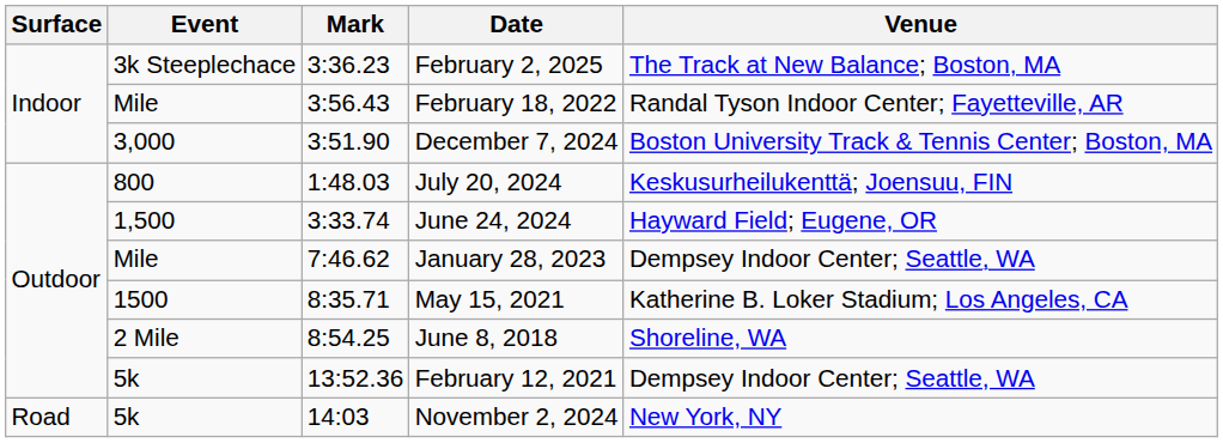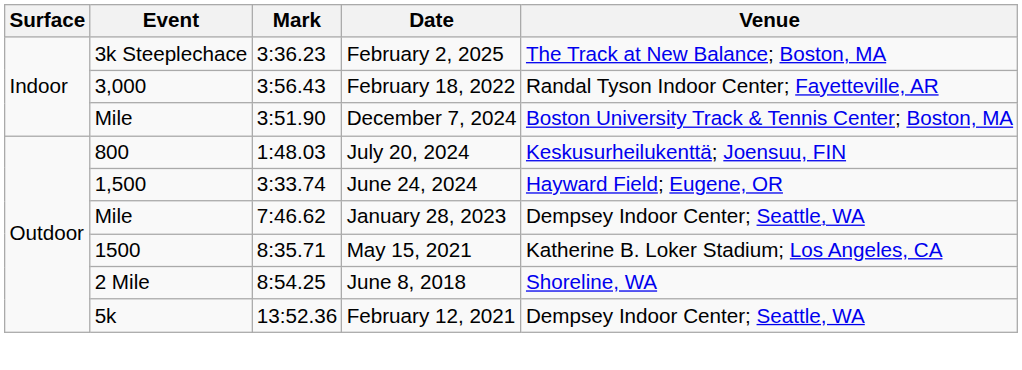 <table class="wikitable">
 <tr>
 <th>Surface</th>
 <th>Event</th>
 <th>Mark</th>
 <th>Date</th>
 <th>Venue</th>
 </tr>
 <tr>
 <td rowspan="3">Indoor</td>
 <td>3k Steeplechace</td>
 <td>3:36.23</td>
 <td>February 2, 2025</td>
 <td><a href='#'>The Track at New Balance</a>; <a href='#'>Boston, MA</a></td>
 </tr>
 <tr>
-<td>Mile</td>
+<td>3,000</td>
 <td>3:56.43</td>
 <td>February 18, 2022</td>
 <td>Randal Tyson Indoor Center; <a href='#'>Fayetteville, AR</a></td>
 </tr>
 <tr>
-<td>3,000</td>
+<td>Mile</td>
 <td>3:51.90</td>
 <td>December 7, 2024</td>
 <td><a href='#'>Boston University Track & Tennis Center</a>; <a href='#'>Boston, MA</a></td>
 </tr>
 <tr>
 <td rowspan="6">Outdoor</td>
 <td>800</td>
 <td>1:48.03</td>
 <td>July 20, 2024</td>
 <td><a href='#'>Keskusurheilukenttä</a>; <a href='#'>Joensuu, FIN</a></td>
 </tr>
 <tr>
 <td>1,500</td>
 <td>3:33.74</td>
 <td>June 24, 2024</td>
 <td><a href='#'>Hayward Field</a>; <a href='#'>Eugene, OR</a></td>
 </tr>
 <tr>
 <td>Mile</td>
 <td>7:46.62</td>
 <td>January 28, 2023</td>
 <td>Dempsey Indoor Center; <a href='#'>Seattle, WA</a></td>
 </tr>
 <tr>
 <td>1500</td>
 <td>8:35.71</td>
 <td>May 15, 2021</td>
 <td>Katherine B. Loker Stadium; <a href='#'>Los Angeles, CA</a></td>
 </tr>
 <tr>
 <td>2 Mile</td>
 <td>8:54.25</td>
 <td>June 8, 2018</td>
 <td><a href='#'>Shoreline, WA</a></td>
 </tr>
 <tr>
 <td>5k</td>
 <td>13:52.36</td>
 <td>February 12, 2021</td>
 <td>Dempsey Indoor Center; <a href='#'>Seattle, WA</a></td>
 </tr>
-<tr>
-<td>Road</td>
-<td>5k</td>
-<td>14:03</td>
-<td>November 2, 2024</td>
-<td><a href='#'>New York, NY</a></td>
-</tr>
 </table>
